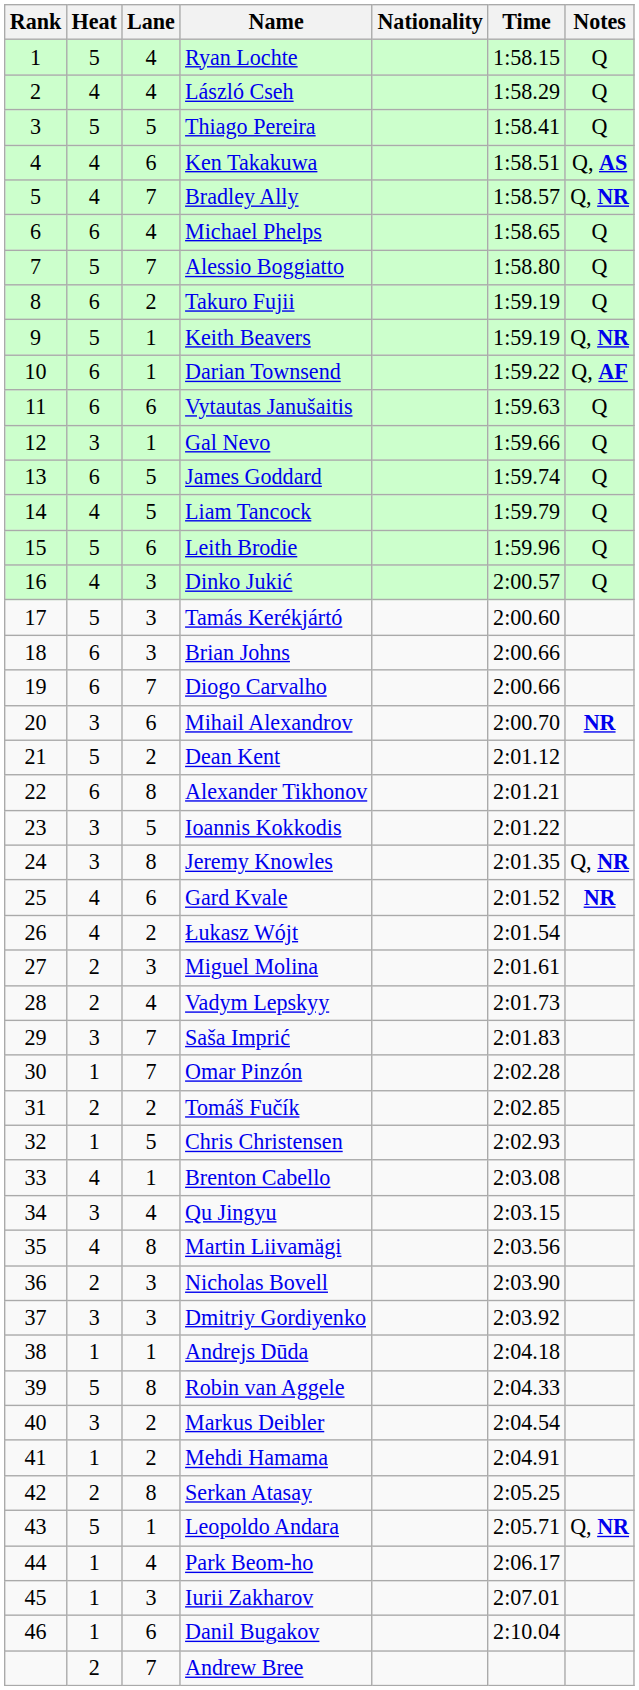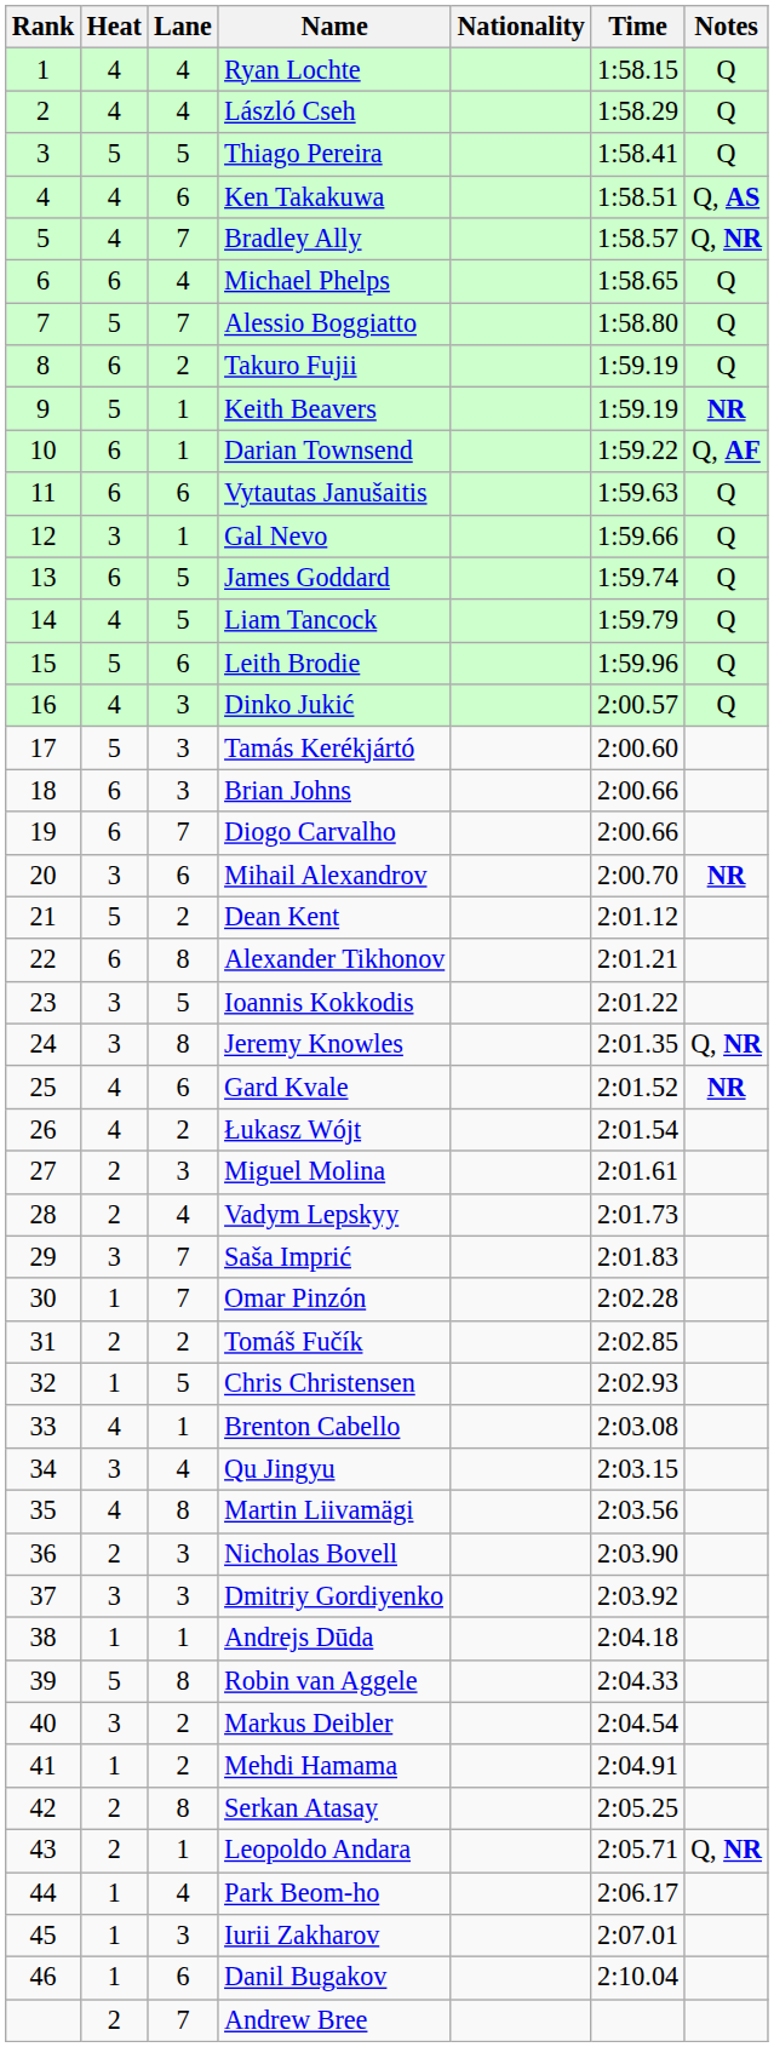 <table class="wikitable sortable" style="text-align:center">
 <tr>
 <th>Rank</th>
 <th>Heat</th>
 <th>Lane</th>
 <th>Name</th>
 <th>Nationality</th>
 <th>Time</th>
 <th>Notes</th>
 </tr>
 <tr bgcolor=ccffcc>
 <td>1</td>
-<td>5</td>
+<td>4</td>
 <td>4</td>
 <td align=left><a href='#'>Ryan Lochte</a></td>
 <td align=left></td>
 <td>1:58.15</td>
 <td>Q</td>
 </tr>
 <tr bgcolor=ccffcc>
 <td>2</td>
 <td>4</td>
 <td>4</td>
 <td align=left><a href='#'>László Cseh</a></td>
 <td align=left></td>
 <td>1:58.29</td>
 <td>Q</td>
 </tr>
 <tr bgcolor=ccffcc>
 <td>3</td>
 <td>5</td>
 <td>5</td>
 <td align=left><a href='#'>Thiago Pereira</a></td>
 <td align=left></td>
 <td>1:58.41</td>
 <td>Q</td>
 </tr>
 <tr bgcolor=ccffcc>
 <td>4</td>
 <td>4</td>
 <td>6</td>
 <td align=left><a href='#'>Ken Takakuwa</a></td>
 <td align=left></td>
 <td>1:58.51</td>
 <td>Q, <strong><a href='#'>AS</a></strong></td>
 </tr>
 <tr bgcolor=ccffcc>
 <td>5</td>
 <td>4</td>
 <td>7</td>
 <td align=left><a href='#'>Bradley Ally</a></td>
 <td align=left></td>
 <td>1:58.57</td>
 <td>Q, <strong><a href='#'>NR</a></strong></td>
 </tr>
 <tr bgcolor=ccffcc>
 <td>6</td>
 <td>6</td>
 <td>4</td>
 <td align=left><a href='#'>Michael Phelps</a></td>
 <td align=left></td>
 <td>1:58.65</td>
 <td>Q</td>
 </tr>
 <tr bgcolor=ccffcc>
 <td>7</td>
 <td>5</td>
 <td>7</td>
 <td align=left><a href='#'>Alessio Boggiatto</a></td>
 <td align=left></td>
 <td>1:58.80</td>
 <td>Q</td>
 </tr>
 <tr bgcolor=ccffcc>
 <td>8</td>
 <td>6</td>
 <td>2</td>
 <td align=left><a href='#'>Takuro Fujii</a></td>
 <td align=left></td>
 <td>1:59.19</td>
 <td>Q</td>
 </tr>
 <tr bgcolor=ccffcc>
 <td>9</td>
 <td>5</td>
 <td>1</td>
 <td align=left><a href='#'>Keith Beavers</a></td>
 <td align=left></td>
 <td>1:59.19</td>
-<td>Q, <strong><a href='#'>NR</a></strong></td>
+<td><strong><a href='#'>NR</a></strong></td>
 </tr>
 <tr bgcolor=ccffcc>
 <td>10</td>
 <td>6</td>
 <td>1</td>
 <td align=left><a href='#'>Darian Townsend</a></td>
 <td align=left></td>
 <td>1:59.22</td>
 <td>Q, <strong><a href='#'>AF</a></strong></td>
 </tr>
 <tr bgcolor=ccffcc>
 <td>11</td>
 <td>6</td>
 <td>6</td>
 <td align=left><a href='#'>Vytautas Janušaitis</a></td>
 <td align=left></td>
 <td>1:59.63</td>
 <td>Q</td>
 </tr>
 <tr bgcolor=ccffcc>
 <td>12</td>
 <td>3</td>
 <td>1</td>
 <td align=left><a href='#'>Gal Nevo</a></td>
 <td align=left></td>
 <td>1:59.66</td>
 <td>Q</td>
 </tr>
 <tr bgcolor=ccffcc>
 <td>13</td>
 <td>6</td>
 <td>5</td>
 <td align=left><a href='#'>James Goddard</a></td>
 <td align=left></td>
 <td>1:59.74</td>
 <td>Q</td>
 </tr>
 <tr bgcolor=ccffcc>
 <td>14</td>
 <td>4</td>
 <td>5</td>
 <td align=left><a href='#'>Liam Tancock</a></td>
 <td align=left></td>
 <td>1:59.79</td>
 <td>Q</td>
 </tr>
 <tr bgcolor=ccffcc>
 <td>15</td>
 <td>5</td>
 <td>6</td>
 <td align=left><a href='#'>Leith Brodie</a></td>
 <td align=left></td>
 <td>1:59.96</td>
 <td>Q</td>
 </tr>
 <tr bgcolor=ccffcc>
 <td>16</td>
 <td>4</td>
 <td>3</td>
 <td align=left><a href='#'>Dinko Jukić</a></td>
 <td align=left></td>
 <td>2:00.57</td>
 <td>Q</td>
 </tr>
 <tr>
 <td>17</td>
 <td>5</td>
 <td>3</td>
 <td align=left><a href='#'>Tamás Kerékjártó</a></td>
 <td align=left></td>
 <td>2:00.60</td>
 <td></td>
 </tr>
 <tr>
 <td>18</td>
 <td>6</td>
 <td>3</td>
 <td align=left><a href='#'>Brian Johns</a></td>
 <td align=left></td>
 <td>2:00.66</td>
 <td></td>
 </tr>
 <tr>
 <td>19</td>
 <td>6</td>
 <td>7</td>
 <td align=left><a href='#'>Diogo Carvalho</a></td>
 <td align=left></td>
 <td>2:00.66</td>
 <td></td>
 </tr>
 <tr>
 <td>20</td>
 <td>3</td>
 <td>6</td>
 <td align=left><a href='#'>Mihail Alexandrov</a></td>
 <td align=left></td>
 <td>2:00.70</td>
 <td><strong><a href='#'>NR</a></strong></td>
 </tr>
 <tr>
 <td>21</td>
 <td>5</td>
 <td>2</td>
 <td align=left><a href='#'>Dean Kent</a></td>
 <td align=left></td>
 <td>2:01.12</td>
 <td></td>
 </tr>
 <tr>
 <td>22</td>
 <td>6</td>
 <td>8</td>
 <td align=left><a href='#'>Alexander Tikhonov</a></td>
 <td align=left></td>
 <td>2:01.21</td>
 <td></td>
 </tr>
 <tr>
 <td>23</td>
 <td>3</td>
 <td>5</td>
 <td align=left><a href='#'>Ioannis Kokkodis</a></td>
 <td align=left></td>
 <td>2:01.22</td>
 <td></td>
 </tr>
 <tr>
 <td>24</td>
 <td>3</td>
 <td>8</td>
 <td align=left><a href='#'>Jeremy Knowles</a></td>
 <td align=left></td>
 <td>2:01.35</td>
 <td>Q, <strong><a href='#'>NR</a></strong></td>
 </tr>
 <tr>
 <td>25</td>
 <td>4</td>
 <td>6</td>
 <td align=left><a href='#'>Gard Kvale</a></td>
 <td align=left></td>
 <td>2:01.52</td>
 <td><strong><a href='#'>NR</a></strong></td>
 </tr>
 <tr>
 <td>26</td>
 <td>4</td>
 <td>2</td>
 <td align=left><a href='#'>Łukasz Wójt</a></td>
 <td align=left></td>
 <td>2:01.54</td>
 <td></td>
 </tr>
 <tr>
 <td>27</td>
 <td>2</td>
 <td>3</td>
 <td align=left><a href='#'>Miguel Molina</a></td>
 <td align=left></td>
 <td>2:01.61</td>
 <td></td>
 </tr>
 <tr>
 <td>28</td>
 <td>2</td>
 <td>4</td>
 <td align=left><a href='#'>Vadym Lepskyy</a></td>
 <td align=left></td>
 <td>2:01.73</td>
 <td></td>
 </tr>
 <tr>
 <td>29</td>
 <td>3</td>
 <td>7</td>
 <td align=left><a href='#'>Saša Imprić</a></td>
 <td align=left></td>
 <td>2:01.83</td>
 <td></td>
 </tr>
 <tr>
 <td>30</td>
 <td>1</td>
 <td>7</td>
 <td align=left><a href='#'>Omar Pinzón</a></td>
 <td align=left></td>
 <td>2:02.28</td>
 <td></td>
 </tr>
 <tr>
 <td>31</td>
 <td>2</td>
 <td>2</td>
 <td align=left><a href='#'>Tomáš Fučík</a></td>
 <td align=left></td>
 <td>2:02.85</td>
 <td></td>
 </tr>
 <tr>
 <td>32</td>
 <td>1</td>
 <td>5</td>
 <td align=left><a href='#'>Chris Christensen</a></td>
 <td align=left></td>
 <td>2:02.93</td>
 <td></td>
 </tr>
 <tr>
 <td>33</td>
 <td>4</td>
 <td>1</td>
 <td align=left><a href='#'>Brenton Cabello</a></td>
 <td align=left></td>
 <td>2:03.08</td>
 <td></td>
 </tr>
 <tr>
 <td>34</td>
 <td>3</td>
 <td>4</td>
 <td align=left><a href='#'>Qu Jingyu</a></td>
 <td align=left></td>
 <td>2:03.15</td>
 <td></td>
 </tr>
 <tr>
 <td>35</td>
 <td>4</td>
 <td>8</td>
 <td align=left><a href='#'>Martin Liivamägi</a></td>
 <td align=left></td>
 <td>2:03.56</td>
 <td></td>
 </tr>
 <tr>
 <td>36</td>
 <td>2</td>
 <td>3</td>
 <td align=left><a href='#'>Nicholas Bovell</a></td>
 <td align=left></td>
 <td>2:03.90</td>
 <td></td>
 </tr>
 <tr>
 <td>37</td>
 <td>3</td>
 <td>3</td>
 <td align=left><a href='#'>Dmitriy Gordiyenko</a></td>
 <td align=left></td>
 <td>2:03.92</td>
 <td></td>
 </tr>
 <tr>
 <td>38</td>
 <td>1</td>
 <td>1</td>
 <td align=left><a href='#'>Andrejs Dūda</a></td>
 <td align=left></td>
 <td>2:04.18</td>
 <td></td>
 </tr>
 <tr>
 <td>39</td>
 <td>5</td>
 <td>8</td>
 <td align=left><a href='#'>Robin van Aggele</a></td>
 <td align=left></td>
 <td>2:04.33</td>
 <td></td>
 </tr>
 <tr>
 <td>40</td>
 <td>3</td>
 <td>2</td>
 <td align=left><a href='#'>Markus Deibler</a></td>
 <td align=left></td>
 <td>2:04.54</td>
 <td></td>
 </tr>
 <tr>
 <td>41</td>
 <td>1</td>
 <td>2</td>
 <td align=left><a href='#'>Mehdi Hamama</a></td>
 <td align=left></td>
 <td>2:04.91</td>
 <td></td>
 </tr>
 <tr>
 <td>42</td>
 <td>2</td>
 <td>8</td>
 <td align=left><a href='#'>Serkan Atasay</a></td>
 <td align=left></td>
 <td>2:05.25</td>
 <td></td>
 </tr>
 <tr>
 <td>43</td>
-<td>5</td>
+<td>2</td>
 <td>1</td>
 <td align=left><a href='#'>Leopoldo Andara</a></td>
 <td align=left></td>
 <td>2:05.71</td>
 <td>Q, <strong><a href='#'>NR</a></strong></td>
 </tr>
 <tr>
 <td>44</td>
 <td>1</td>
 <td>4</td>
 <td align=left><a href='#'>Park Beom-ho</a></td>
 <td align=left></td>
 <td>2:06.17</td>
 <td></td>
 </tr>
 <tr>
 <td>45</td>
 <td>1</td>
 <td>3</td>
 <td align=left><a href='#'>Iurii Zakharov</a></td>
 <td align=left></td>
 <td>2:07.01</td>
 <td></td>
 </tr>
 <tr>
 <td>46</td>
 <td>1</td>
 <td>6</td>
 <td align=left><a href='#'>Danil Bugakov</a></td>
 <td align=left></td>
 <td>2:10.04</td>
 <td></td>
 </tr>
 <tr>
 <td></td>
 <td>2</td>
 <td>7</td>
 <td align=left><a href='#'>Andrew Bree</a></td>
 <td align=left></td>
 <td></td>
 <td></td>
 </tr>
 </table>
